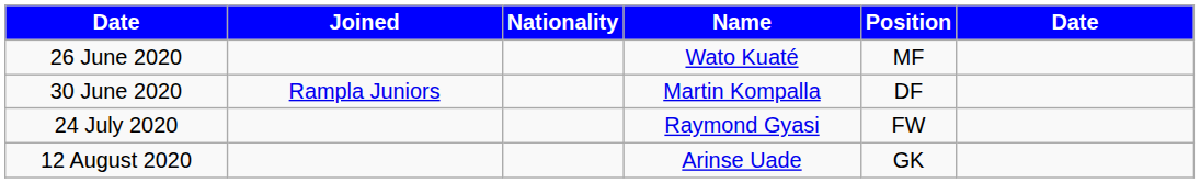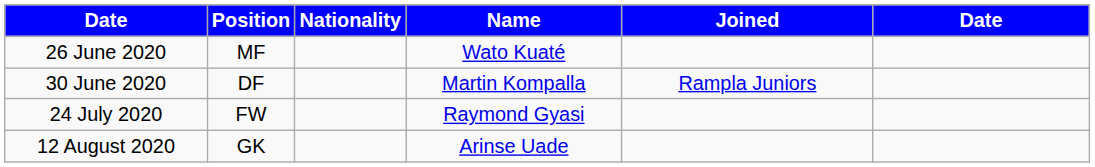 <table class="wikitable"  style="text-align:center; font-size:90%; ">
 <tr>
 <th style="background:#00f; color:white; width:140px;">Date</th>
-<th style="background:#00f; color:white; width:175px;">Joined</th>
+<th style="background:#00f; color:white; width:55px;">Position</th>
 <th style="background:#00f; color:white; width:55px;">Nationality</th>
 <th style="background:#00f; color:white; width:150px;">Name</th>
-<th style="background:#00f; color:white; width:55px;">Position</th>
+<th style="background:#00f; color:white; width:175px;">Joined</th>
 <th style="background:#00f; color:white; width:150px;">Date</th>
 </tr>
 <tr>
 <td>26 June 2020</td>
-<td></td>
+<td>MF</td>
 <td></td>
 <td><a href='#'>Wato Kuaté</a></td>
-<td>MF</td>
+<td></td>
 <td></td>
 </tr>
 <tr>
 <td>30 June 2020</td>
-<td><a href='#'>Rampla Juniors</a></td>
+<td>DF</td>
 <td></td>
 <td><a href='#'>Martin Kompalla</a></td>
-<td>DF</td>
+<td><a href='#'>Rampla Juniors</a></td>
 <td></td>
 </tr>
 <tr>
 <td>24 July 2020</td>
-<td></td>
+<td>FW</td>
 <td></td>
 <td><a href='#'>Raymond Gyasi</a></td>
-<td>FW</td>
+<td></td>
 <td></td>
 </tr>
 <tr>
 <td>12 August 2020</td>
-<td></td>
+<td>GK</td>
 <td></td>
 <td><a href='#'>Arinse Uade</a></td>
-<td>GK</td>
+<td></td>
 <td></td>
 </tr>
 </table>
